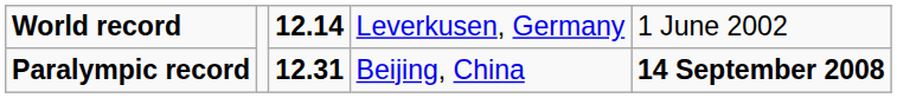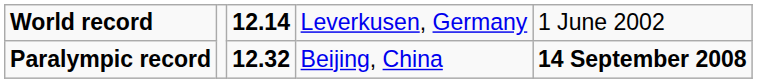 <table class="wikitable">
 <tr>
 <td><strong>World record</strong></td>
 <td rowspan="2"></td>
 <td><strong>12.14</strong></td>
 <td><a href='#'>Leverkusen</a>, <a href='#'>Germany</a></td>
 <td>1 June 2002</td>
 </tr>
 <tr>
 <td><strong>Paralympic record</strong></td>
-<td><strong>12.31</strong></td>
+<td><strong>12.32</strong></td>
 <td><a href='#'>Beijing</a>, <a href='#'>China</a></td>
 <td><strong>14 September 2008</strong></td>
 </tr>
 </table>
